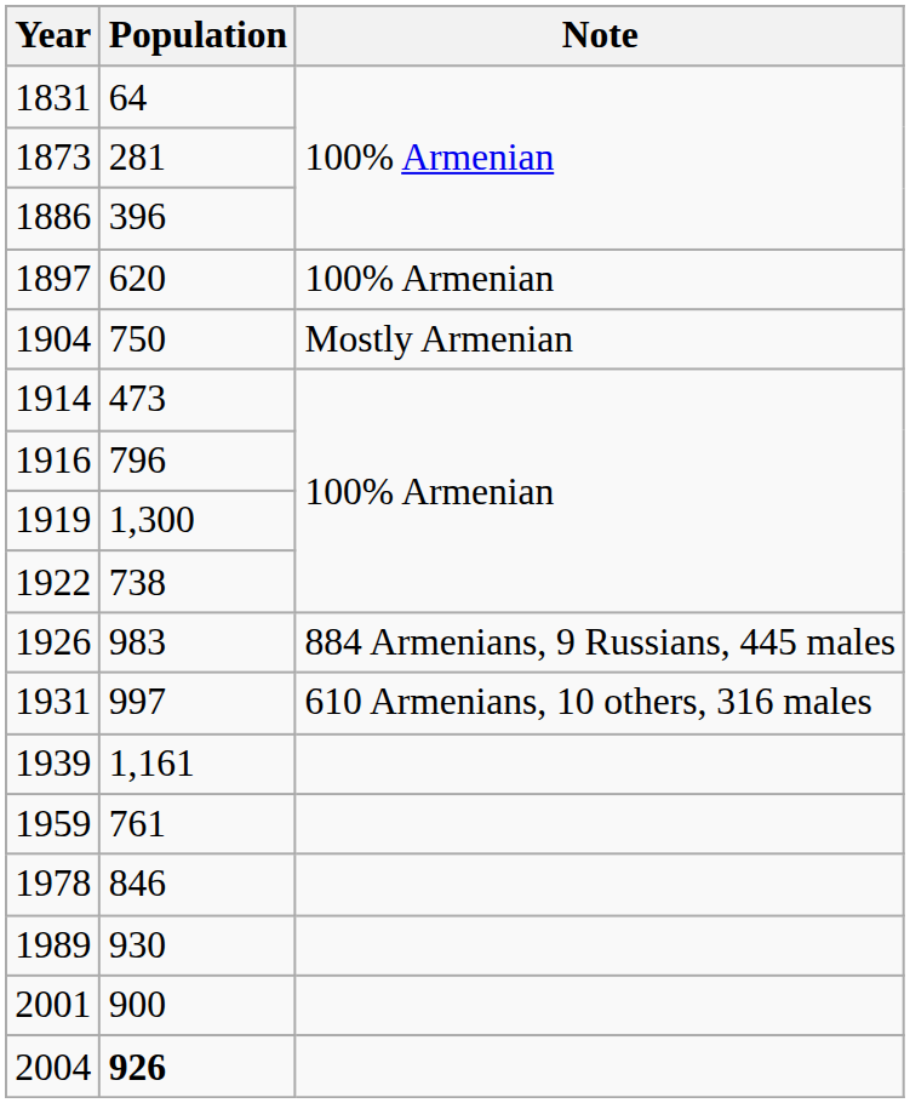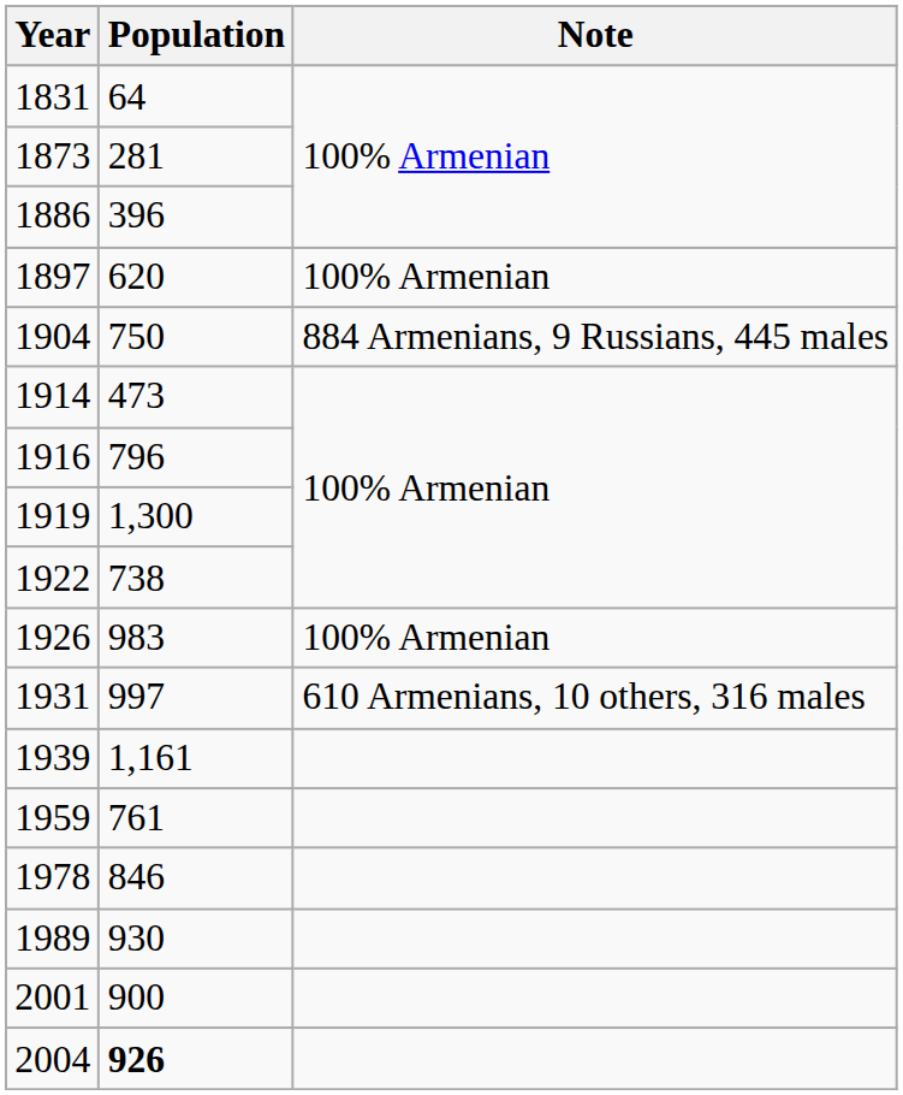 <table class="wikitable">
 <tr>
 <th>Year</th>
 <th>Population</th>
 <th>Note</th>
 </tr>
 <tr>
 <td>1831</td>
 <td>64</td>
 <td rowspan="3">100% <a href='#'>Armenian</a></td>
 </tr>
 <tr>
 <td>1873</td>
 <td>281</td>
 </tr>
 <tr>
 <td>1886</td>
 <td>396</td>
 </tr>
 <tr>
 <td>1897</td>
 <td>620</td>
 <td>100% Armenian</td>
 </tr>
 <tr>
 <td>1904</td>
 <td>750</td>
-<td>Mostly Armenian</td>
+<td>884 Armenians, 9 Russians, 445 males</td>
 </tr>
 <tr>
 <td>1914</td>
 <td>473</td>
 <td rowspan="4">100% Armenian</td>
 </tr>
 <tr>
 <td>1916</td>
 <td>796</td>
 </tr>
 <tr>
 <td>1919</td>
 <td>1,300</td>
 </tr>
 <tr>
 <td>1922</td>
 <td>738</td>
 </tr>
 <tr>
 <td>1926</td>
 <td>983</td>
-<td>884 Armenians, 9 Russians, 445 males</td>
+<td>100% Armenian</td>
 </tr>
 <tr>
 <td>1931</td>
 <td>997</td>
 <td>610 Armenians, 10 others, 316 males</td>
 </tr>
 <tr>
 <td>1939</td>
 <td>1,161</td>
 <td></td>
 </tr>
 <tr>
 <td>1959</td>
 <td>761</td>
 <td></td>
 </tr>
 <tr>
 <td>1978</td>
 <td>846</td>
 <td></td>
 </tr>
 <tr>
 <td>1989</td>
 <td>930</td>
 <td></td>
 </tr>
 <tr>
 <td>2001</td>
 <td>900</td>
 <td></td>
 </tr>
 <tr>
 <td>2004</td>
 <td><strong>926</strong></td>
 <td></td>
 </tr>
 </table>
